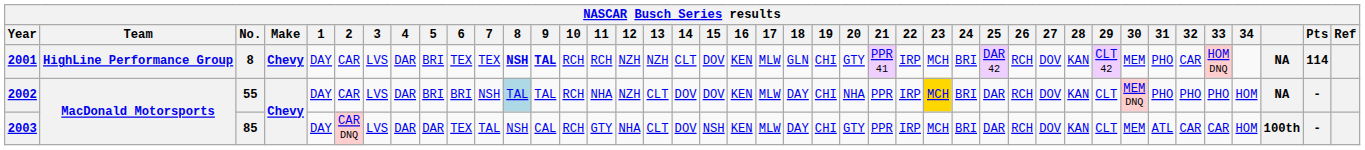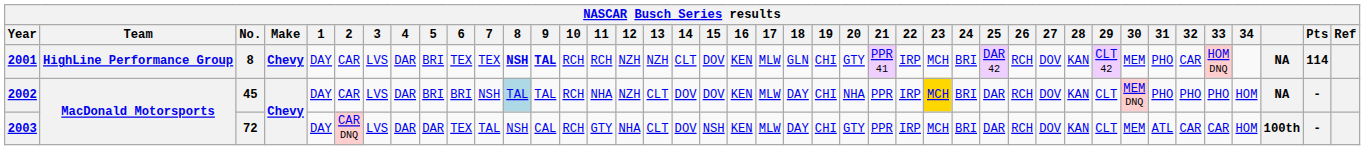 <table class="wikitable" style="text-align:center; font-size:75%">
 <tr>
 <th colspan=42><a href='#'>NASCAR</a> <a href='#'>Busch Series</a> results</th>
 </tr>
 <tr>
 <th>Year</th>
 <th>Team</th>
 <th>No.</th>
 <th>Make</th>
 <th>1</th>
 <th>2</th>
 <th>3</th>
 <th>4</th>
 <th>5</th>
 <th>6</th>
 <th>7</th>
 <th>8</th>
 <th>9</th>
 <th>10</th>
 <th>11</th>
 <th>12</th>
 <th>13</th>
 <th>14</th>
 <th>15</th>
 <th>16</th>
 <th>17</th>
 <th>18</th>
 <th>19</th>
 <th>20</th>
 <th>21</th>
 <th>22</th>
 <th>23</th>
 <th>24</th>
 <th>25</th>
 <th>26</th>
 <th>27</th>
 <th>28</th>
 <th>29</th>
 <th>30</th>
 <th>31</th>
 <th>32</th>
 <th>33</th>
 <th>34</th>
 <th></th>
 <th>Pts</th>
 <th>Ref</th>
 </tr>
 <tr>
 <th><a href='#'>2001</a></th>
 <th><a href='#'>HighLine Performance Group</a></th>
 <th>8</th>
 <th><a href='#'>Chevy</a></th>
 <td><a href='#'>DAY</a></td>
 <td><a href='#'>CAR</a></td>
 <td><a href='#'>LVS</a></td>
 <td><a href='#'>DAR</a></td>
 <td><a href='#'>BRI</a></td>
 <td><a href='#'>TEX</a></td>
 <td><a href='#'>TEX</a></td>
 <td><strong><a href='#'>NSH</a></strong></td>
 <td><strong><a href='#'>TAL</a></strong></td>
 <td><a href='#'>RCH</a></td>
 <td><a href='#'>RCH</a></td>
 <td><a href='#'>NZH</a></td>
 <td><a href='#'>NZH</a></td>
 <td><a href='#'>CLT</a></td>
 <td><a href='#'>DOV</a></td>
 <td><a href='#'>KEN</a></td>
 <td><a href='#'>MLW</a></td>
 <td><a href='#'>GLN</a></td>
 <td><a href='#'>CHI</a></td>
 <td><a href='#'>GTY</a></td>
 <td style="background:#EFCFFF;"><a href='#'>PPR</a><br><small>41</small></td>
 <td><a href='#'>IRP</a></td>
 <td><a href='#'>MCH</a></td>
 <td><a href='#'>BRI</a></td>
 <td style="background:#EFCFFF;"><a href='#'>DAR</a><br><small>42</small></td>
 <td><a href='#'>RCH</a></td>
 <td><a href='#'>DOV</a></td>
 <td><a href='#'>KAN</a></td>
 <td style="background:#EFCFFF;"><a href='#'>CLT</a><br><small>42</small></td>
 <td><a href='#'>MEM</a></td>
 <td><a href='#'>PHO</a></td>
 <td><a href='#'>CAR</a></td>
 <td style="background:#FFCFCF;"><a href='#'>HOM</a><br><small>DNQ</small></td>
 <td></td>
 <th>NA</th>
 <th>114</th>
 <th></th>
 </tr>
 <tr>
 <th><a href='#'>2002</a></th>
 <th rowspan=2><a href='#'>MacDonald Motorsports</a></th>
-<th>55</th>
+<th>45</th>
 <th rowspan=2><a href='#'>Chevy</a></th>
 <td><a href='#'>DAY</a></td>
 <td><a href='#'>CAR</a></td>
 <td><a href='#'>LVS</a></td>
 <td><a href='#'>DAR</a></td>
 <td><a href='#'>BRI</a></td>
 <td><a href='#'>BRI</a></td>
 <td><a href='#'>NSH</a></td>
 <td style="background: lightblue;"><a href='#'>TAL</a></td>
 <td><a href='#'>TAL</a></td>
 <td><a href='#'>RCH</a></td>
 <td><a href='#'>NHA</a></td>
 <td><a href='#'>NZH</a></td>
 <td><a href='#'>CLT</a></td>
 <td><a href='#'>DOV</a></td>
 <td><a href='#'>DOV</a></td>
 <td><a href='#'>KEN</a></td>
 <td><a href='#'>MLW</a></td>
 <td><a href='#'>DAY</a></td>
 <td><a href='#'>CHI</a></td>
 <td><a href='#'>NHA</a></td>
 <td><a href='#'>PPR</a></td>
 <td><a href='#'>IRP</a></td>
 <td style="background: gold;"><a href='#'>MCH</a></td>
 <td><a href='#'>BRI</a></td>
 <td><a href='#'>DAR</a></td>
 <td><a href='#'>RCH</a></td>
 <td><a href='#'>DOV</a></td>
 <td><a href='#'>KAN</a></td>
 <td><a href='#'>CLT</a></td>
 <td style="background:#FFCFCF;"><a href='#'>MEM</a><br><small>DNQ</small></td>
 <td><a href='#'>PHO</a></td>
 <td><a href='#'>PHO</a></td>
 <td><a href='#'>PHO</a></td>
 <td><a href='#'>HOM</a></td>
 <th>NA</th>
 <th>-</th>
 <th></th>
 </tr>
 <tr>
 <th><a href='#'>2003</a></th>
-<th>85</th>
+<th>72</th>
 <td><a href='#'>DAY</a></td>
 <td style="background:#FFCFCF;"><a href='#'>CAR</a><br><small>DNQ</small></td>
 <td><a href='#'>LVS</a></td>
 <td><a href='#'>DAR</a></td>
 <td><a href='#'>DAR</a></td>
 <td><a href='#'>TEX</a></td>
 <td><a href='#'>TAL</a></td>
 <td><a href='#'>NSH</a></td>
 <td><a href='#'>CAL</a></td>
 <td><a href='#'>RCH</a></td>
 <td><a href='#'>GTY</a></td>
 <td><a href='#'>NHA</a></td>
 <td><a href='#'>CLT</a></td>
 <td><a href='#'>DOV</a></td>
 <td><a href='#'>NSH</a></td>
 <td><a href='#'>KEN</a></td>
 <td><a href='#'>MLW</a></td>
 <td><a href='#'>DAY</a></td>
 <td><a href='#'>CHI</a></td>
 <td><a href='#'>GTY</a></td>
 <td><a href='#'>PPR</a></td>
 <td><a href='#'>IRP</a></td>
 <td><a href='#'>MCH</a></td>
 <td><a href='#'>BRI</a></td>
 <td><a href='#'>DAR</a></td>
 <td><a href='#'>RCH</a></td>
 <td><a href='#'>DOV</a></td>
 <td><a href='#'>KAN</a></td>
 <td><a href='#'>CLT</a></td>
 <td><a href='#'>MEM</a></td>
 <td><a href='#'>ATL</a></td>
 <td><a href='#'>CAR</a></td>
 <td><a href='#'>CAR</a></td>
 <td><a href='#'>HOM</a></td>
 <th>100th</th>
 <th>-</th>
 <th></th>
 </tr>
 </table>
